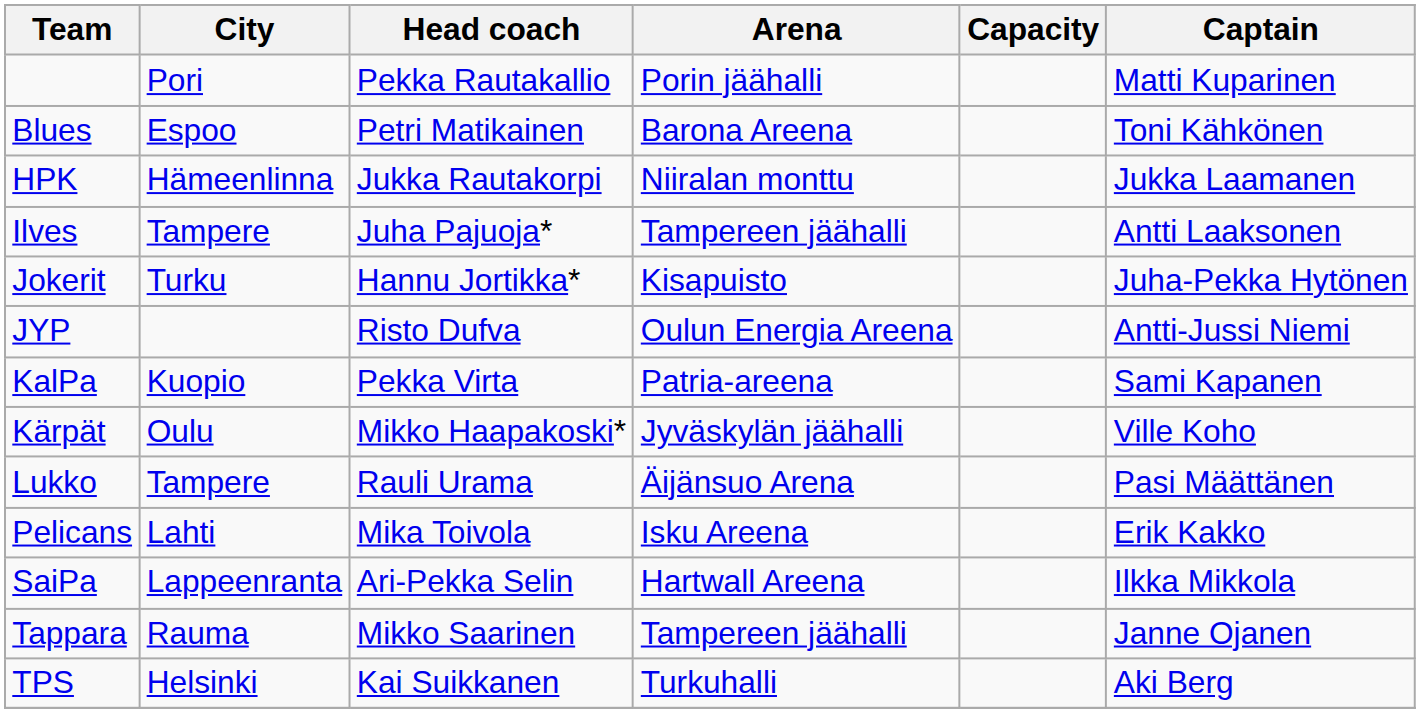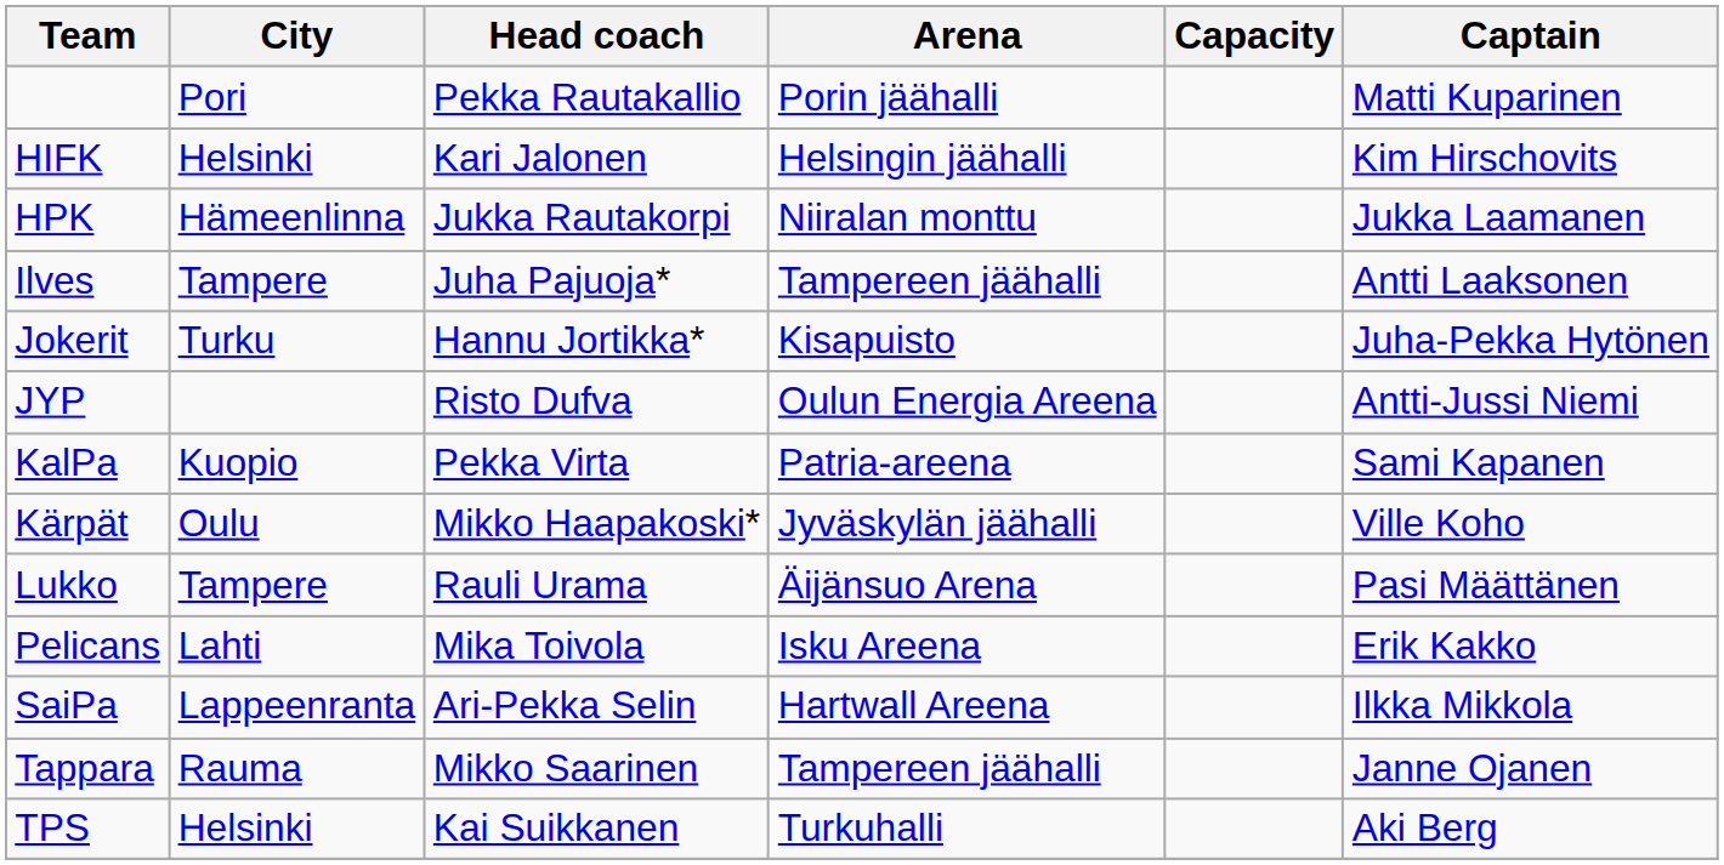 <table class="wikitable sortable">
 <tr>
 <th>Team</th>
 <th>City</th>
 <th>Head coach</th>
 <th>Arena</th>
 <th>Capacity</th>
 <th>Captain</th>
 </tr>
 <tr>
 <td></td>
 <td><a href='#'>Pori</a></td>
 <td><a href='#'>Pekka Rautakallio</a></td>
 <td><a href='#'>Porin jäähalli</a></td>
 <td></td>
 <td><a href='#'>Matti Kuparinen</a></td>
 </tr>
 <tr>
-<td><a href='#'>Blues</a></td>
-<td><a href='#'>Espoo</a></td>
-<td><a href='#'>Petri Matikainen</a></td>
-<td><a href='#'>Barona Areena</a></td>
+<td><a href='#'>HIFK</a></td>
+<td><a href='#'>Helsinki</a></td>
+<td><a href='#'>Kari Jalonen</a></td>
+<td><a href='#'>Helsingin jäähalli</a></td>
 <td></td>
-<td><a href='#'>Toni Kähkönen</a></td>
+<td><a href='#'>Kim Hirschovits</a></td>
 </tr>
 <tr>
 <td><a href='#'>HPK</a></td>
 <td><a href='#'>Hämeenlinna</a></td>
 <td><a href='#'>Jukka Rautakorpi</a></td>
 <td><a href='#'>Niiralan monttu</a></td>
 <td></td>
 <td><a href='#'>Jukka Laamanen</a></td>
 </tr>
 <tr>
 <td><a href='#'>Ilves</a></td>
 <td><a href='#'>Tampere</a></td>
 <td><a href='#'>Juha Pajuoja</a>*</td>
 <td><a href='#'>Tampereen jäähalli</a></td>
 <td></td>
 <td><a href='#'>Antti Laaksonen</a></td>
 </tr>
 <tr>
 <td><a href='#'>Jokerit</a></td>
 <td><a href='#'>Turku</a></td>
 <td><a href='#'>Hannu Jortikka</a>*</td>
 <td><a href='#'>Kisapuisto</a></td>
 <td></td>
 <td><a href='#'>Juha-Pekka Hytönen</a></td>
 </tr>
 <tr>
 <td><a href='#'>JYP</a></td>
 <td></td>
 <td><a href='#'>Risto Dufva</a></td>
 <td><a href='#'>Oulun Energia Areena</a></td>
 <td></td>
 <td><a href='#'>Antti-Jussi Niemi</a></td>
 </tr>
 <tr>
 <td><a href='#'>KalPa</a></td>
 <td><a href='#'>Kuopio</a></td>
 <td><a href='#'>Pekka Virta</a></td>
 <td><a href='#'>Patria-areena</a></td>
 <td></td>
 <td><a href='#'>Sami Kapanen</a></td>
 </tr>
 <tr>
 <td><a href='#'>Kärpät</a></td>
 <td><a href='#'>Oulu</a></td>
 <td><a href='#'>Mikko Haapakoski</a>*</td>
 <td><a href='#'>Jyväskylän jäähalli</a></td>
 <td></td>
 <td><a href='#'>Ville Koho</a></td>
 </tr>
 <tr>
 <td><a href='#'>Lukko</a></td>
 <td><a href='#'>Tampere</a></td>
 <td><a href='#'>Rauli Urama</a></td>
 <td><a href='#'>Äijänsuo Arena</a></td>
 <td></td>
 <td><a href='#'>Pasi Määttänen</a></td>
 </tr>
 <tr>
 <td><a href='#'>Pelicans</a></td>
 <td><a href='#'>Lahti</a></td>
 <td><a href='#'>Mika Toivola</a></td>
 <td><a href='#'>Isku Areena</a></td>
 <td></td>
 <td><a href='#'>Erik Kakko</a></td>
 </tr>
 <tr>
 <td><a href='#'>SaiPa</a></td>
 <td><a href='#'>Lappeenranta</a></td>
 <td><a href='#'>Ari-Pekka Selin</a></td>
 <td><a href='#'>Hartwall Areena</a></td>
 <td></td>
 <td><a href='#'>Ilkka Mikkola</a></td>
 </tr>
 <tr>
 <td><a href='#'>Tappara</a></td>
 <td><a href='#'>Rauma</a></td>
 <td><a href='#'>Mikko Saarinen</a></td>
 <td><a href='#'>Tampereen jäähalli</a></td>
 <td></td>
 <td><a href='#'>Janne Ojanen</a></td>
 </tr>
 <tr>
 <td><a href='#'>TPS</a></td>
 <td><a href='#'>Helsinki</a></td>
 <td><a href='#'>Kai Suikkanen</a></td>
 <td><a href='#'>Turkuhalli</a></td>
 <td></td>
 <td><a href='#'>Aki Berg</a></td>
 </tr>
 <tr>
 </tr>
 </table>
